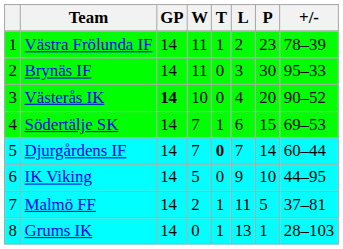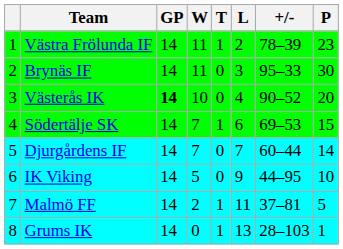 <table class="wikitable">
 <tr>
 <th></th>
 <th>Team</th>
 <th>GP</th>
 <th>W</th>
 <th>T</th>
 <th>L</th>
+<th>+/-</th>
 <th>P</th>
-<th>+/-</th>
 </tr>
 <tr style="background:#00FF00">
 <td>1</td>
 <td><a href='#'>Västra Frölunda IF</a></td>
 <td>14</td>
 <td>11</td>
 <td>1</td>
 <td>2</td>
+<td>78–39</td>
 <td>23</td>
-<td>78–39</td>
 </tr>
 <tr style="background:#00FF00">
 <td>2</td>
 <td><a href='#'>Brynäs IF</a></td>
 <td>14</td>
 <td>11</td>
 <td>0</td>
 <td>3</td>
+<td>95–33</td>
 <td>30</td>
-<td>95–33</td>
 </tr>
 <tr style="background:#00FF00">
 <td>3</td>
 <td><a href='#'>Västerås IK</a></td>
 <td><strong>14</strong></td>
 <td>10</td>
 <td>0</td>
 <td>4</td>
+<td>90–52</td>
 <td>20</td>
-<td>90–52</td>
 </tr>
 <tr style="background:#00FF00">
 <td>4</td>
 <td><a href='#'>Södertälje SK</a></td>
 <td>14</td>
 <td>7</td>
 <td>1</td>
 <td>6</td>
+<td>69–53</td>
 <td>15</td>
-<td>69–53</td>
 </tr>
 <tr style="background:#00FFFF">
 <td>5</td>
 <td><a href='#'>Djurgårdens IF</a></td>
 <td>14</td>
 <td>7</td>
-<td><strong>0</strong></td>
+<td>0</td>
 <td>7</td>
+<td>60–44</td>
 <td>14</td>
-<td>60–44</td>
 </tr>
 <tr style="background:#00FFFF">
 <td>6</td>
 <td><a href='#'>IK Viking</a></td>
 <td>14</td>
 <td>5</td>
 <td>0</td>
 <td>9</td>
+<td>44–95</td>
 <td>10</td>
-<td>44–95</td>
 </tr>
 <tr style="background:#00FFFF">
 <td>7</td>
 <td><a href='#'>Malmö FF</a></td>
 <td>14</td>
 <td>2</td>
 <td>1</td>
 <td>11</td>
+<td>37–81</td>
 <td>5</td>
-<td>37–81</td>
 </tr>
 <tr style="background:#00FFFF">
 <td>8</td>
 <td><a href='#'>Grums IK</a></td>
 <td>14</td>
 <td>0</td>
 <td>1</td>
 <td>13</td>
+<td>28–103</td>
 <td>1</td>
-<td>28–103</td>
 </tr>
 </table>
